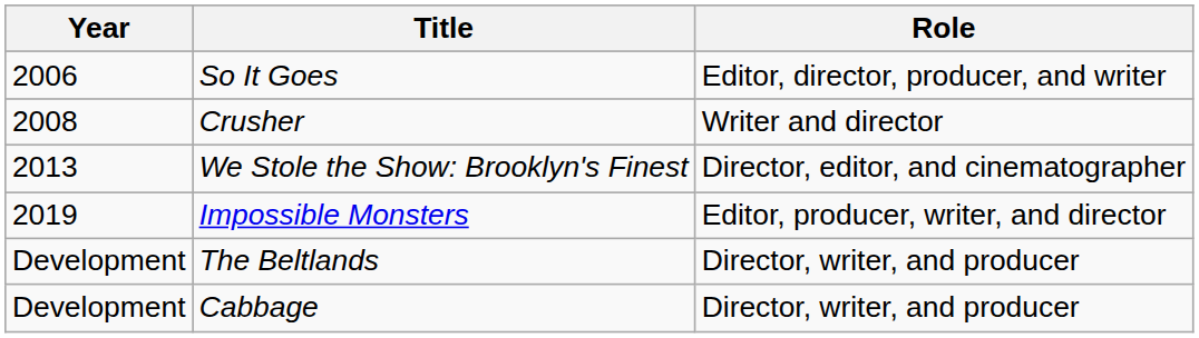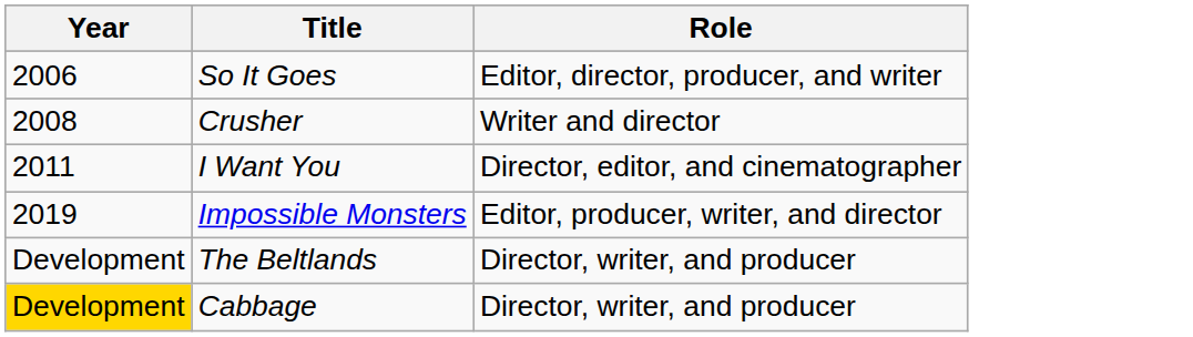 <table class="wikitable sortable">
 <tr>
 <th>Year</th>
 <th>Title</th>
 <th>Role</th>
 </tr>
 <tr>
 <td>2006</td>
 <td><em>So It Goes</em></td>
 <td>Editor, director, producer, and writer</td>
 </tr>
 <tr>
 <td>2008</td>
 <td><em>Crusher</em></td>
 <td>Writer and director</td>
 </tr>
 <tr>
-<td>2013</td>
-<td><em>We Stole the Show: Brooklyn's Finest</em></td>
+<td>2011</td>
+<td><em>I Want You</em></td>
 <td>Director, editor, and cinematographer</td>
 </tr>
 <tr>
 <td>2019</td>
 <td><em><a href='#'>Impossible Monsters</a></em></td>
 <td>Editor, producer, writer, and director</td>
 </tr>
 <tr>
 <td>Development</td>
 <td><em>The Beltlands</em></td>
 <td>Director, writer, and producer</td>
 </tr>
 <tr>
-<td>Development</td>
+<td style="background: gold;">Development</td>
 <td><em>Cabbage</em></td>
 <td>Director, writer, and producer</td>
 </tr>
 </table>
